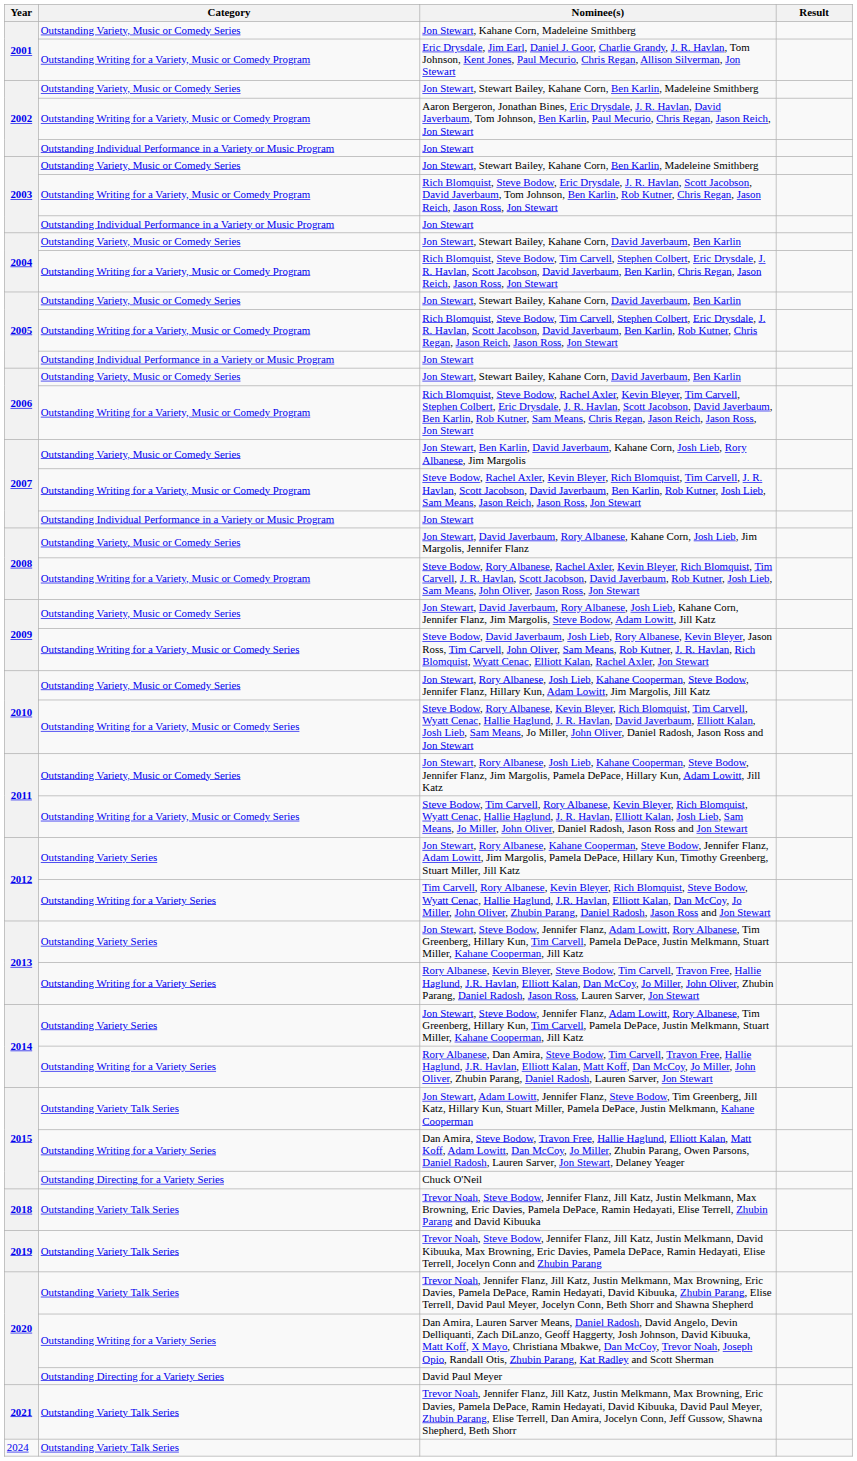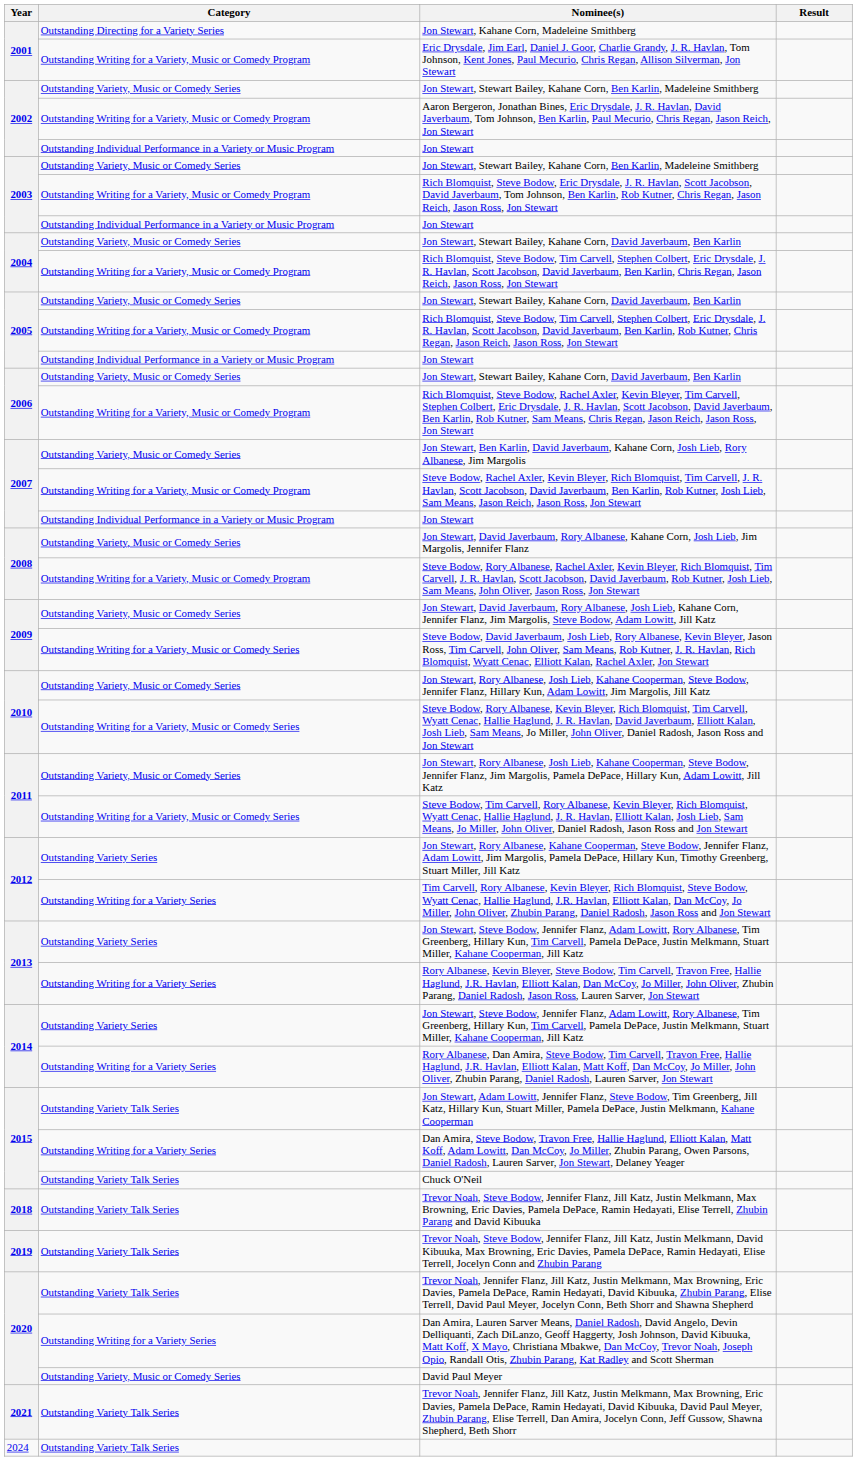 <table class="wikitable plainrowheaders">
 <tr>
 <th scope="col" width="4%">Year</th>
 <th scope="col" width="45%">Category</th>
 <th scope="col" width="42%">Nominee(s)</th>
 <th scope="col" width="9%">Result</th>
 </tr>
 <tr>
 <th scope=row rowspan=2><a href='#'>2001</a></th>
-<td><a href='#'>Outstanding Variety, Music or Comedy Series</a></td>
+<td><a href='#'>Outstanding Directing for a Variety Series</a></td>
 <td><a href='#'>Jon Stewart</a>, Kahane Corn, Madeleine Smithberg</td>
 <td></td>
 </tr>
 <tr>
 <td><a href='#'>Outstanding Writing for a Variety, Music or Comedy Program</a></td>
 <td><a href='#'>Eric Drysdale</a>, <a href='#'>Jim Earl</a>, <a href='#'>Daniel J. Goor</a>, <a href='#'>Charlie Grandy</a>, <a href='#'>J. R. Havlan</a>, Tom Johnson, <a href='#'>Kent Jones</a>, <a href='#'>Paul Mecurio</a>, <a href='#'>Chris Regan</a>, <a href='#'>Allison Silverman</a>, <a href='#'>Jon Stewart</a></td>
 <td></td>
 </tr>
 <tr>
 <th scope=row rowspan=3><a href='#'>2002</a></th>
 <td><a href='#'>Outstanding Variety, Music or Comedy Series</a></td>
 <td><a href='#'>Jon Stewart</a>, Stewart Bailey, Kahane Corn, <a href='#'>Ben Karlin</a>, Madeleine Smithberg</td>
 <td></td>
 </tr>
 <tr>
 <td><a href='#'>Outstanding Writing for a Variety, Music or Comedy Program</a></td>
 <td>Aaron Bergeron, Jonathan Bines, <a href='#'>Eric Drysdale</a>, <a href='#'>J. R. Havlan</a>, <a href='#'>David Javerbaum</a>, Tom Johnson, <a href='#'>Ben Karlin</a>, <a href='#'>Paul Mecurio</a>, <a href='#'>Chris Regan</a>, <a href='#'>Jason Reich</a>, <a href='#'>Jon Stewart</a></td>
 <td></td>
 </tr>
 <tr>
 <td><a href='#'>Outstanding Individual Performance in a Variety or Music Program</a></td>
 <td><a href='#'>Jon Stewart</a></td>
 <td></td>
 </tr>
 <tr>
 <th scope=row rowspan=3><a href='#'>2003</a></th>
 <td><a href='#'>Outstanding Variety, Music or Comedy Series</a></td>
 <td><a href='#'>Jon Stewart</a>, Stewart Bailey, Kahane Corn, <a href='#'>Ben Karlin</a>, Madeleine Smithberg</td>
 <td></td>
 </tr>
 <tr>
 <td><a href='#'>Outstanding Writing for a Variety, Music or Comedy Program</a></td>
 <td><a href='#'>Rich Blomquist</a>, <a href='#'>Steve Bodow</a>, <a href='#'>Eric Drysdale</a>, <a href='#'>J. R. Havlan</a>, <a href='#'>Scott Jacobson</a>, <a href='#'>David Javerbaum</a>, Tom Johnson, <a href='#'>Ben Karlin</a>, <a href='#'>Rob Kutner</a>, <a href='#'>Chris Regan</a>, <a href='#'>Jason Reich</a>, <a href='#'>Jason Ross</a>, <a href='#'>Jon Stewart</a></td>
 <td></td>
 </tr>
 <tr>
 <td><a href='#'>Outstanding Individual Performance in a Variety or Music Program</a></td>
 <td><a href='#'>Jon Stewart</a></td>
 <td></td>
 </tr>
 <tr>
 <th scope=row rowspan=2><a href='#'>2004</a></th>
 <td><a href='#'>Outstanding Variety, Music or Comedy Series</a></td>
 <td><a href='#'>Jon Stewart</a>, Stewart Bailey, Kahane Corn, <a href='#'>David Javerbaum</a>, <a href='#'>Ben Karlin</a></td>
 <td></td>
 </tr>
 <tr>
 <td><a href='#'>Outstanding Writing for a Variety, Music or Comedy Program</a></td>
 <td><a href='#'>Rich Blomquist</a>, <a href='#'>Steve Bodow</a>, <a href='#'>Tim Carvell</a>, <a href='#'>Stephen Colbert</a>, <a href='#'>Eric Drysdale</a>, <a href='#'>J. R. Havlan</a>, <a href='#'>Scott Jacobson</a>, <a href='#'>David Javerbaum</a>, <a href='#'>Ben Karlin</a>, <a href='#'>Chris Regan</a>, <a href='#'>Jason Reich</a>, <a href='#'>Jason Ross</a>, <a href='#'>Jon Stewart</a></td>
 <td></td>
 </tr>
 <tr>
 <th scope=row rowspan=3><a href='#'>2005</a></th>
 <td><a href='#'>Outstanding Variety, Music or Comedy Series</a></td>
 <td><a href='#'>Jon Stewart</a>, Stewart Bailey, Kahane Corn, <a href='#'>David Javerbaum</a>, <a href='#'>Ben Karlin</a></td>
 <td></td>
 </tr>
 <tr>
 <td><a href='#'>Outstanding Writing for a Variety, Music or Comedy Program</a></td>
 <td><a href='#'>Rich Blomquist</a>, <a href='#'>Steve Bodow</a>, <a href='#'>Tim Carvell</a>, <a href='#'>Stephen Colbert</a>, <a href='#'>Eric Drysdale</a>, <a href='#'>J. R. Havlan</a>, <a href='#'>Scott Jacobson</a>, <a href='#'>David Javerbaum</a>, <a href='#'>Ben Karlin</a>, <a href='#'>Rob Kutner</a>, <a href='#'>Chris Regan</a>, <a href='#'>Jason Reich</a>, <a href='#'>Jason Ross</a>, <a href='#'>Jon Stewart</a></td>
 <td></td>
 </tr>
 <tr>
 <td><a href='#'>Outstanding Individual Performance in a Variety or Music Program</a></td>
 <td><a href='#'>Jon Stewart</a></td>
 <td></td>
 </tr>
 <tr>
 <th scope=row rowspan=2><a href='#'>2006</a></th>
 <td><a href='#'>Outstanding Variety, Music or Comedy Series</a></td>
 <td><a href='#'>Jon Stewart</a>, Stewart Bailey, Kahane Corn, <a href='#'>David Javerbaum</a>, <a href='#'>Ben Karlin</a></td>
 <td></td>
 </tr>
 <tr>
 <td><a href='#'>Outstanding Writing for a Variety, Music or Comedy Program</a></td>
 <td><a href='#'>Rich Blomquist</a>, <a href='#'>Steve Bodow</a>, <a href='#'>Rachel Axler</a>, <a href='#'>Kevin Bleyer</a>, <a href='#'>Tim Carvell</a>, <a href='#'>Stephen Colbert</a>, <a href='#'>Eric Drysdale</a>, <a href='#'>J. R. Havlan</a>, <a href='#'>Scott Jacobson</a>, <a href='#'>David Javerbaum</a>, <a href='#'>Ben Karlin</a>, <a href='#'>Rob Kutner</a>, <a href='#'>Sam Means</a>, <a href='#'>Chris Regan</a>, <a href='#'>Jason Reich</a>, <a href='#'>Jason Ross</a>, <a href='#'>Jon Stewart</a></td>
 <td></td>
 </tr>
 <tr>
 <th scope=row rowspan=3><a href='#'>2007</a></th>
 <td><a href='#'>Outstanding Variety, Music or Comedy Series</a></td>
 <td><a href='#'>Jon Stewart</a>, <a href='#'>Ben Karlin</a>, <a href='#'>David Javerbaum</a>, Kahane Corn, <a href='#'>Josh Lieb</a>, <a href='#'>Rory Albanese</a>, Jim Margolis</td>
 <td></td>
 </tr>
 <tr>
 <td><a href='#'>Outstanding Writing for a Variety, Music or Comedy Program</a></td>
 <td><a href='#'>Steve Bodow</a>, <a href='#'>Rachel Axler</a>, <a href='#'>Kevin Bleyer</a>, <a href='#'>Rich Blomquist</a>, <a href='#'>Tim Carvell</a>, <a href='#'>J. R. Havlan</a>, <a href='#'>Scott Jacobson</a>, <a href='#'>David Javerbaum</a>, <a href='#'>Ben Karlin</a>, <a href='#'>Rob Kutner</a>, <a href='#'>Josh Lieb</a>, <a href='#'>Sam Means</a>, <a href='#'>Jason Reich</a>, <a href='#'>Jason Ross</a>, <a href='#'>Jon Stewart</a></td>
 <td></td>
 </tr>
 <tr>
 <td><a href='#'>Outstanding Individual Performance in a Variety or Music Program</a></td>
 <td><a href='#'>Jon Stewart</a></td>
 <td></td>
 </tr>
 <tr>
 <th scope=row rowspan=2><a href='#'>2008</a></th>
 <td><a href='#'>Outstanding Variety, Music or Comedy Series</a></td>
 <td><a href='#'>Jon Stewart</a>, <a href='#'>David Javerbaum</a>, <a href='#'>Rory Albanese</a>, Kahane Corn, <a href='#'>Josh Lieb</a>, Jim Margolis, Jennifer Flanz</td>
 <td></td>
 </tr>
 <tr>
 <td><a href='#'>Outstanding Writing for a Variety, Music or Comedy Program</a></td>
 <td><a href='#'>Steve Bodow</a>, <a href='#'>Rory Albanese</a>, <a href='#'>Rachel Axler</a>, <a href='#'>Kevin Bleyer</a>, <a href='#'>Rich Blomquist</a>, <a href='#'>Tim Carvell</a>, <a href='#'>J. R. Havlan</a>, <a href='#'>Scott Jacobson</a>, <a href='#'>David Javerbaum</a>, <a href='#'>Rob Kutner</a>, <a href='#'>Josh Lieb</a>, <a href='#'>Sam Means</a>, <a href='#'>John Oliver</a>, <a href='#'>Jason Ross</a>, <a href='#'>Jon Stewart</a></td>
 <td></td>
 </tr>
 <tr>
 <th scope=row rowspan=2><a href='#'>2009</a></th>
 <td><a href='#'>Outstanding Variety, Music or Comedy Series</a></td>
 <td><a href='#'>Jon Stewart</a>, <a href='#'>David Javerbaum</a>, <a href='#'>Rory Albanese</a>, <a href='#'>Josh Lieb</a>, Kahane Corn, Jennifer Flanz, Jim Margolis, <a href='#'>Steve Bodow</a>, <a href='#'>Adam Lowitt</a>, Jill Katz</td>
 <td></td>
 </tr>
 <tr>
 <td><a href='#'>Outstanding Writing for a Variety, Music or Comedy Series</a></td>
 <td><a href='#'>Steve Bodow</a>, <a href='#'>David Javerbaum</a>, <a href='#'>Josh Lieb</a>, <a href='#'>Rory Albanese</a>, <a href='#'>Kevin Bleyer</a>, Jason Ross, <a href='#'>Tim Carvell</a>, <a href='#'>John Oliver</a>, <a href='#'>Sam Means</a>, <a href='#'>Rob Kutner</a>, <a href='#'>J. R. Havlan</a>, <a href='#'>Rich Blomquist</a>, <a href='#'>Wyatt Cenac</a>, <a href='#'>Elliott Kalan</a>, <a href='#'>Rachel Axler</a>, <a href='#'>Jon Stewart</a></td>
 <td></td>
 </tr>
 <tr>
 <th scope=row rowspan=2><a href='#'>2010</a></th>
 <td><a href='#'>Outstanding Variety, Music or Comedy Series</a></td>
 <td><a href='#'>Jon Stewart</a>, <a href='#'>Rory Albanese</a>, <a href='#'>Josh Lieb</a>, <a href='#'>Kahane Cooperman</a>, <a href='#'>Steve Bodow</a>, Jennifer Flanz, Hillary Kun, <a href='#'>Adam Lowitt</a>, Jim Margolis, Jill Katz</td>
 <td></td>
 </tr>
 <tr>
 <td><a href='#'>Outstanding Writing for a Variety, Music or Comedy Series</a></td>
 <td><a href='#'>Steve Bodow</a>, <a href='#'>Rory Albanese</a>, <a href='#'>Kevin Bleyer</a>, <a href='#'>Rich Blomquist</a>, <a href='#'>Tim Carvell</a>, <a href='#'>Wyatt Cenac</a>, <a href='#'>Hallie Haglund</a>, <a href='#'>J. R. Havlan</a>, <a href='#'>David Javerbaum</a>, <a href='#'>Elliott Kalan</a>, <a href='#'>Josh Lieb</a>, <a href='#'>Sam Means</a>, Jo Miller, <a href='#'>John Oliver</a>, Daniel Radosh, Jason Ross and <a href='#'>Jon Stewart</a></td>
 <td></td>
 </tr>
 <tr>
 <th scope=row rowspan=2><a href='#'>2011</a></th>
 <td><a href='#'>Outstanding Variety, Music or Comedy Series</a></td>
 <td><a href='#'>Jon Stewart</a>, <a href='#'>Rory Albanese</a>, <a href='#'>Josh Lieb</a>, <a href='#'>Kahane Cooperman</a>, <a href='#'>Steve Bodow</a>, Jennifer Flanz, Jim Margolis, Pamela DePace, Hillary Kun, <a href='#'>Adam Lowitt</a>, Jill Katz</td>
 <td></td>
 </tr>
 <tr>
 <td><a href='#'>Outstanding Writing for a Variety, Music or Comedy Series</a></td>
 <td><a href='#'>Steve Bodow</a>, <a href='#'>Tim Carvell</a>, <a href='#'>Rory Albanese</a>, <a href='#'>Kevin Bleyer</a>, <a href='#'>Rich Blomquist</a>, <a href='#'>Wyatt Cenac</a>, <a href='#'>Hallie Haglund</a>, <a href='#'>J. R. Havlan</a>, <a href='#'>Elliott Kalan</a>, <a href='#'>Josh Lieb</a>, <a href='#'>Sam Means</a>, <a href='#'>Jo Miller</a>, <a href='#'>John Oliver</a>, Daniel Radosh, Jason Ross and <a href='#'>Jon Stewart</a></td>
 <td></td>
 </tr>
 <tr>
 <th scope=row rowspan=2><a href='#'>2012</a></th>
 <td><a href='#'>Outstanding Variety Series</a></td>
 <td><a href='#'>Jon Stewart</a>, <a href='#'>Rory Albanese</a>, <a href='#'>Kahane Cooperman</a>, <a href='#'>Steve Bodow</a>, Jennifer Flanz, <a href='#'>Adam Lowitt</a>, Jim Margolis, Pamela DePace, Hillary Kun, Timothy Greenberg, Stuart Miller, Jill Katz</td>
 <td></td>
 </tr>
 <tr>
 <td><a href='#'>Outstanding Writing for a Variety Series</a></td>
 <td><a href='#'>Tim Carvell</a>, <a href='#'>Rory Albanese</a>, <a href='#'>Kevin Bleyer</a>, <a href='#'>Rich Blomquist</a>, <a href='#'>Steve Bodow</a>, <a href='#'>Wyatt Cenac</a>, <a href='#'>Hallie Haglund</a>, <a href='#'>J.R. Havlan</a>, <a href='#'>Elliott Kalan</a>, <a href='#'>Dan McCoy</a>, <a href='#'>Jo Miller</a>, <a href='#'>John Oliver</a>, <a href='#'>Zhubin Parang</a>, <a href='#'>Daniel Radosh</a>, <a href='#'>Jason Ross</a> and <a href='#'>Jon Stewart</a></td>
 <td></td>
 </tr>
 <tr>
 <th scope=row rowspan=2><a href='#'>2013</a></th>
 <td><a href='#'>Outstanding Variety Series</a></td>
 <td><a href='#'>Jon Stewart</a>, <a href='#'>Steve Bodow</a>, Jennifer Flanz, <a href='#'>Adam Lowitt</a>, <a href='#'>Rory Albanese</a>, Tim Greenberg, Hillary Kun, <a href='#'>Tim Carvell</a>, Pamela DePace, Justin Melkmann, Stuart Miller, <a href='#'>Kahane Cooperman</a>, Jill Katz</td>
 <td></td>
 </tr>
 <tr>
 <td><a href='#'>Outstanding Writing for a Variety Series</a></td>
 <td><a href='#'>Rory Albanese</a>, <a href='#'>Kevin Bleyer</a>, <a href='#'>Steve Bodow</a>, <a href='#'>Tim Carvell</a>, <a href='#'>Travon Free</a>, <a href='#'>Hallie Haglund</a>, <a href='#'>J.R. Havlan</a>, <a href='#'>Elliott Kalan</a>, <a href='#'>Dan McCoy</a>, <a href='#'>Jo Miller</a>, <a href='#'>John Oliver</a>, Zhubin Parang, <a href='#'>Daniel Radosh</a>, <a href='#'>Jason Ross</a>, Lauren Sarver, <a href='#'>Jon Stewart</a></td>
 <td></td>
 </tr>
 <tr>
 <th scope=row rowspan=2><a href='#'>2014</a></th>
 <td><a href='#'>Outstanding Variety Series</a></td>
 <td><a href='#'>Jon Stewart</a>, <a href='#'>Steve Bodow</a>, Jennifer Flanz, <a href='#'>Adam Lowitt</a>, <a href='#'>Rory Albanese</a>, Tim Greenberg, Hillary Kun, <a href='#'>Tim Carvell</a>, Pamela DePace, Justin Melkmann, Stuart Miller, <a href='#'>Kahane Cooperman</a>, Jill Katz</td>
 <td></td>
 </tr>
 <tr>
 <td><a href='#'>Outstanding Writing for a Variety Series</a></td>
 <td><a href='#'>Rory Albanese</a>, Dan Amira, <a href='#'>Steve Bodow</a>, <a href='#'>Tim Carvell</a>, <a href='#'>Travon Free</a>, <a href='#'>Hallie Haglund</a>, <a href='#'>J.R. Havlan</a>, <a href='#'>Elliott Kalan</a>, <a href='#'>Matt Koff</a>, <a href='#'>Dan McCoy</a>, <a href='#'>Jo Miller</a>, <a href='#'>John Oliver</a>, Zhubin Parang, <a href='#'>Daniel Radosh</a>, Lauren Sarver, <a href='#'>Jon Stewart</a></td>
 <td></td>
 </tr>
 <tr>
 <th scope=row rowspan=3><a href='#'>2015</a></th>
 <td><a href='#'>Outstanding Variety Talk Series</a></td>
 <td><a href='#'>Jon Stewart</a>, <a href='#'>Adam Lowitt</a>, Jennifer Flanz, <a href='#'>Steve Bodow</a>, Tim Greenberg, Jill Katz, Hillary Kun, Stuart Miller, Pamela DePace, Justin Melkmann, <a href='#'>Kahane Cooperman</a></td>
 <td></td>
 </tr>
 <tr>
 <td><a href='#'>Outstanding Writing for a Variety Series</a></td>
 <td>Dan Amira, <a href='#'>Steve Bodow</a>, <a href='#'>Travon Free</a>, <a href='#'>Hallie Haglund</a>, <a href='#'>Elliott Kalan</a>, <a href='#'>Matt Koff</a>, <a href='#'>Adam Lowitt</a>, <a href='#'>Dan McCoy</a>, <a href='#'>Jo Miller</a>, Zhubin Parang, Owen Parsons, <a href='#'>Daniel Radosh</a>, Lauren Sarver, <a href='#'>Jon Stewart</a>, Delaney Yeager</td>
 <td></td>
 </tr>
 <tr>
-<td><a href='#'>Outstanding Directing for a Variety Series</a></td>
+<td><a href='#'>Outstanding Variety Talk Series</a></td>
 <td>Chuck O'Neil</td>
 <td></td>
 </tr>
 <tr>
 <th scope=row><a href='#'>2018</a></th>
 <td><a href='#'>Outstanding Variety Talk Series</a></td>
 <td><a href='#'>Trevor Noah</a>, <a href='#'>Steve Bodow</a>, Jennifer Flanz, Jill Katz, Justin Melkmann, Max Browning, Eric Davies, Pamela DePace, Ramin Hedayati, Elise Terrell, <a href='#'>Zhubin Parang</a> and David Kibuuka</td>
 <td></td>
 </tr>
 <tr>
 <th scope=row><a href='#'>2019</a></th>
 <td><a href='#'>Outstanding Variety Talk Series</a></td>
 <td><a href='#'>Trevor Noah</a>, <a href='#'>Steve Bodow</a>, Jennifer Flanz, Jill Katz, Justin Melkmann, David Kibuuka, Max Browning, Eric Davies, Pamela DePace, Ramin Hedayati, Elise Terrell, Jocelyn Conn and <a href='#'>Zhubin Parang</a></td>
 <td></td>
 </tr>
 <tr>
 <th scope=row rowspan=3><a href='#'>2020</a></th>
 <td><a href='#'>Outstanding Variety Talk Series</a></td>
 <td><a href='#'>Trevor Noah</a>, Jennifer Flanz, Jill Katz, Justin Melkmann, Max Browning, Eric Davies, Pamela DePace, Ramin Hedayati, David Kibuuka, <a href='#'>Zhubin Parang</a>, Elise Terrell, David Paul Meyer, Jocelyn Conn, Beth Shorr and Shawna Shepherd</td>
 <td></td>
 </tr>
 <tr>
 <td><a href='#'>Outstanding Writing for a Variety Series</a></td>
 <td>Dan Amira, Lauren Sarver Means, <a href='#'>Daniel Radosh</a>, David Angelo, Devin Delliquanti, Zach DiLanzo, Geoff Haggerty, Josh Johnson, David Kibuuka, <a href='#'>Matt Koff</a>, <a href='#'>X Mayo</a>, Christiana Mbakwe, <a href='#'>Dan McCoy</a>, <a href='#'>Trevor Noah</a>, <a href='#'>Joseph Opio</a>, Randall Otis, <a href='#'>Zhubin Parang</a>, <a href='#'>Kat Radley</a> and Scott Sherman</td>
 <td></td>
 </tr>
 <tr>
-<td><a href='#'>Outstanding Directing for a Variety Series</a></td>
+<td><a href='#'>Outstanding Variety, Music or Comedy Series</a></td>
 <td>David Paul Meyer</td>
 <td></td>
 </tr>
 <tr>
 <th scope=row><a href='#'>2021</a></th>
 <td><a href='#'>Outstanding Variety Talk Series</a></td>
 <td><a href='#'>Trevor Noah</a>, Jennifer Flanz, Jill Katz, Justin Melkmann, Max Browning, Eric Davies, Pamela DePace, Ramin Hedayati, David Kibuuka, David Paul Meyer, <a href='#'>Zhubin Parang</a>, Elise Terrell, Dan Amira, Jocelyn Conn, Jeff Gussow, Shawna Shepherd, Beth Shorr</td>
 <td></td>
 </tr>
 <tr>
 <td><a href='#'>2024</a></td>
 <td><a href='#'>Outstanding Variety Talk Series</a></td>
 <td></td>
 <td></td>
 </tr>
 </table>
